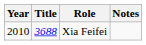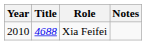 <table class="wikitable sortable">
 <tr>
 <th>Year</th>
 <th>Title</th>
 <th>Role</th>
 <th class="unsortable">Notes</th>
 </tr>
 <tr>
 <td>2010</td>
-<td><em><a href='#'>3688</a></em></td>
+<td><em><a href='#'>4688</a></em></td>
 <td>Xia Feifei</td>
 <td></td>
 </tr>
 </table>
